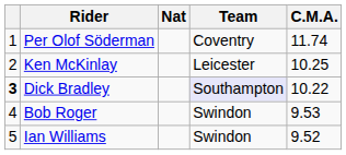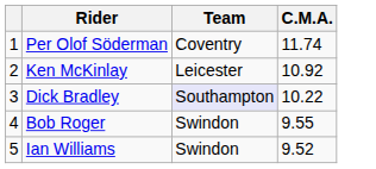 <table class=wikitable>
 <tr>
 <th></th>
 <th>Rider</th>
-<th>Nat</th>
 <th>Team</th>
 <th>C.M.A.</th>
 </tr>
 <tr>
 <td align="center">1</td>
 <td><a href='#'>Per Olof Söderman</a></td>
-<td></td>
 <td>Coventry</td>
 <td>11.74</td>
 </tr>
 <tr>
 <td align="center">2</td>
 <td><a href='#'>Ken McKinlay</a></td>
-<td></td>
 <td>Leicester</td>
-<td>10.25</td>
+<td>10.92</td>
 </tr>
 <tr>
-<td align="center"><strong>3</strong></td>
+<td align="center">3</td>
 <td><a href='#'>Dick Bradley</a></td>
-<td></td>
 <td style="background: lavender;">Southampton</td>
 <td>10.22</td>
 </tr>
 <tr>
 <td align="center">4</td>
 <td><a href='#'>Bob Roger</a></td>
-<td></td>
 <td>Swindon</td>
-<td>9.53</td>
+<td>9.55</td>
 </tr>
 <tr>
 <td align="center">5</td>
 <td><a href='#'>Ian Williams</a></td>
-<td></td>
 <td>Swindon</td>
 <td>9.52</td>
 </tr>
 </table>
